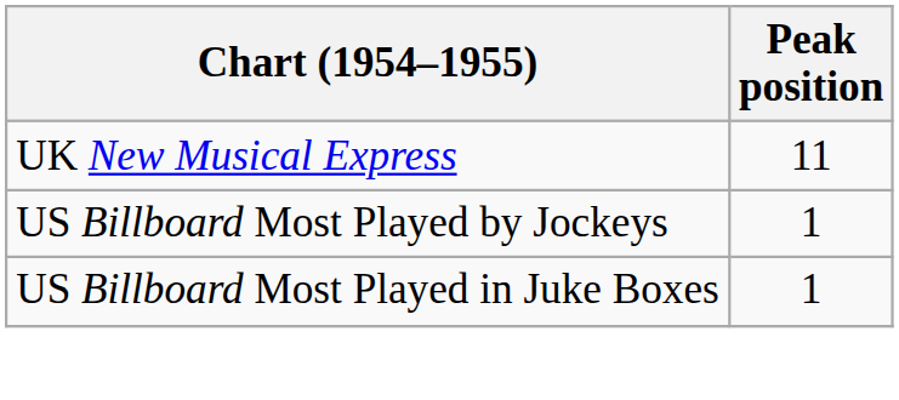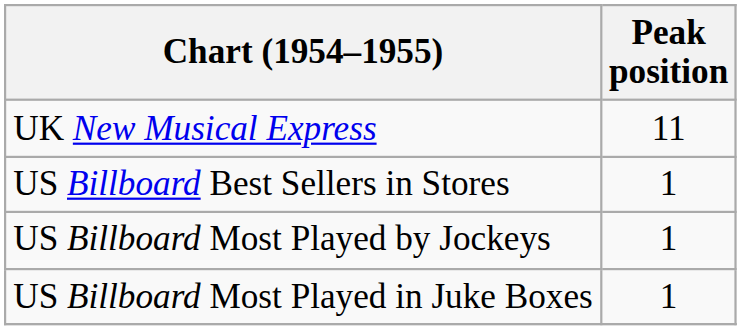 <table class="wikitable sortable">
 <tr>
 <th>Chart (1954–1955)</th>
 <th>Peak<br>position</th>
 </tr>
 <tr>
 <td>UK <em><a href='#'>New Musical Express</a></em></td>
 <td align="center">11</td>
+</tr>
+<tr>
+<td>US <em><a href='#'>Billboard</a></em> Best Sellers in Stores</td>
+<td align="center">1</td>
 </tr>
 <tr>
 <td>US <em>Billboard</em> Most Played by Jockeys</td>
 <td align="center">1</td>
 </tr>
 <tr>
 <td>US <em>Billboard</em> Most Played in Juke Boxes</td>
 <td align="center">1</td>
 </tr>
 <tr>
 </tr>
 </table>
